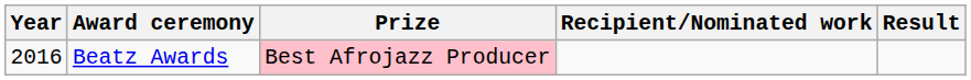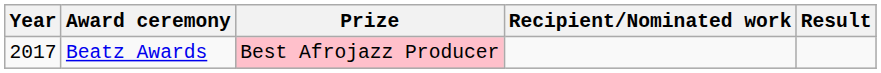 <table class="wikitable">
 <tr>
 <th>Year</th>
 <th>Award ceremony</th>
 <th>Prize</th>
 <th>Recipient/Nominated work</th>
 <th>Result</th>
 </tr>
 <tr>
-<td>2016</td>
+<td>2017</td>
 <td><a href='#'>Beatz Awards</a></td>
 <td style="background: pink;">Best Afrojazz Producer</td>
 <td></td>
 <td></td>
 </tr>
 </table>
